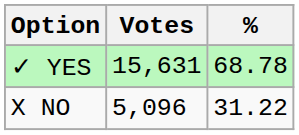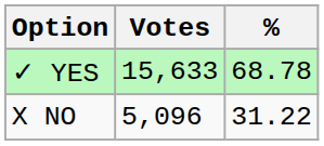 <table class="wikitable">
 <tr>
 <th>Option</th>
 <th>Votes</th>
 <th>%</th>
 </tr>
 <tr>
 <td style=background:#bbf8be>✓ YES</td>
-<td style=background:#bbf8be>15,631</td>
+<td style=background:#bbf8be>15,633</td>
 <td style=background:#bbf8be>68.78</td>
 </tr>
 <tr>
 <td>X NO</td>
 <td>5,096</td>
 <td>31.22</td>
 </tr>
 </table>
